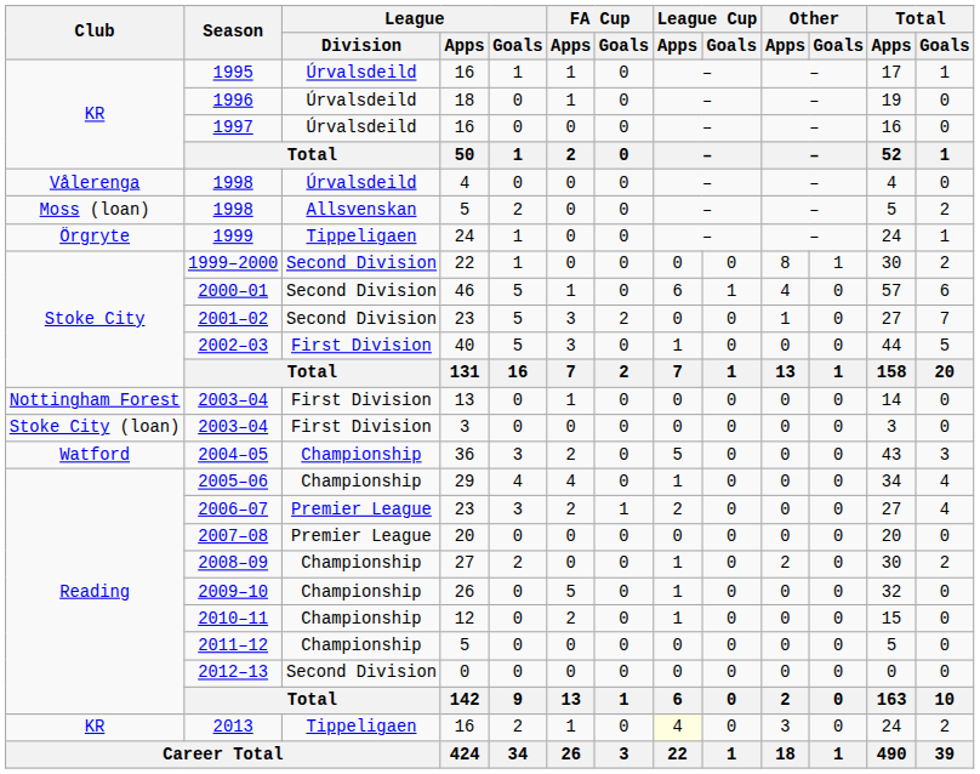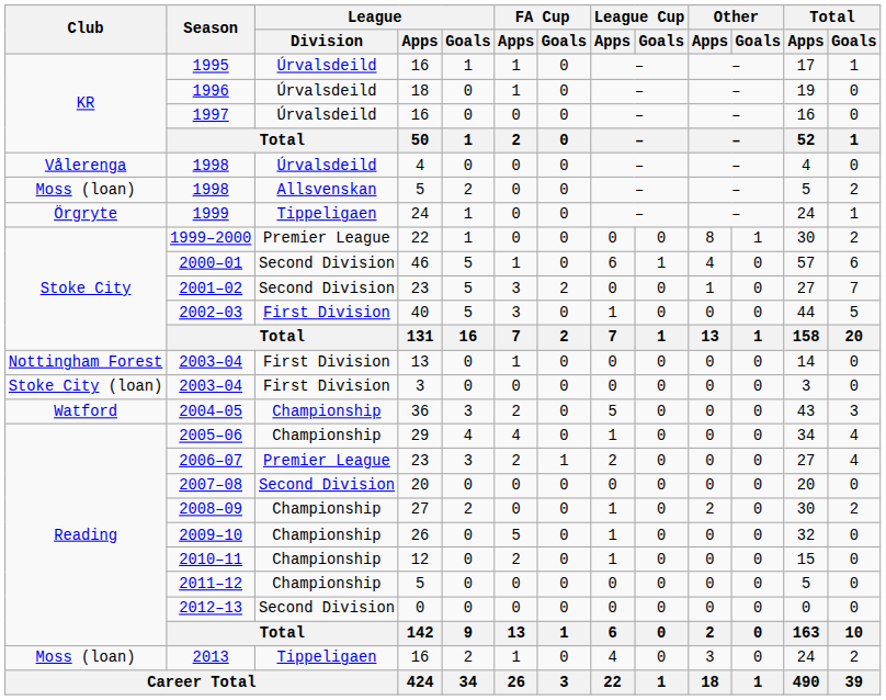 <table class="wikitable" style="text-align: center;">
 <tr>
 <th rowspan="2">Club</th>
 <th rowspan="2">Season</th>
 <th colspan="3">League</th>
 <th colspan="2">FA Cup</th>
 <th colspan="2">League Cup</th>
 <th colspan="2">Other</th>
 <th colspan="2">Total</th>
 </tr>
 <tr>
 <th>Division</th>
 <th>Apps</th>
 <th>Goals</th>
 <th>Apps</th>
 <th>Goals</th>
 <th>Apps</th>
 <th>Goals</th>
 <th>Apps</th>
 <th>Goals</th>
 <th>Apps</th>
 <th>Goals</th>
 </tr>
 <tr>
 <td rowspan="4"><a href='#'>KR</a></td>
 <td><a href='#'>1995</a></td>
 <td><a href='#'>Úrvalsdeild</a></td>
 <td>16</td>
 <td>1</td>
 <td>1</td>
 <td>0</td>
 <td colspan="2">–</td>
 <td colspan="2">–</td>
 <td>17</td>
 <td>1</td>
 </tr>
 <tr>
 <td><a href='#'>1996</a></td>
 <td>Úrvalsdeild</td>
 <td>18</td>
 <td>0</td>
 <td>1</td>
 <td>0</td>
 <td colspan="2">–</td>
 <td colspan="2">–</td>
 <td>19</td>
 <td>0</td>
 </tr>
 <tr>
 <td><a href='#'>1997</a></td>
 <td>Úrvalsdeild</td>
 <td>16</td>
 <td>0</td>
 <td>0</td>
 <td>0</td>
 <td colspan="2">–</td>
 <td colspan="2">–</td>
 <td>16</td>
 <td>0</td>
 </tr>
 <tr>
 <th colspan="2">Total</th>
 <th>50</th>
 <th>1</th>
 <th>2</th>
 <th>0</th>
 <th colspan="2">–</th>
 <th colspan="2">–</th>
 <th>52</th>
 <th>1</th>
 </tr>
 <tr>
 <td><a href='#'>Vålerenga</a></td>
 <td><a href='#'>1998</a></td>
 <td><a href='#'>Úrvalsdeild</a></td>
 <td>4</td>
 <td>0</td>
 <td>0</td>
 <td>0</td>
 <td colspan="2">–</td>
 <td colspan="2">–</td>
 <td>4</td>
 <td>0</td>
 </tr>
 <tr>
 <td><a href='#'>Moss</a> (loan)</td>
 <td><a href='#'>1998</a></td>
 <td><a href='#'>Allsvenskan</a></td>
 <td>5</td>
 <td>2</td>
 <td>0</td>
 <td>0</td>
 <td colspan="2">–</td>
 <td colspan="2">–</td>
 <td>5</td>
 <td>2</td>
 </tr>
 <tr>
 <td><a href='#'>Örgryte</a></td>
 <td><a href='#'>1999</a></td>
 <td><a href='#'>Tippeligaen</a></td>
 <td>24</td>
 <td>1</td>
 <td>0</td>
 <td>0</td>
 <td colspan="2">–</td>
 <td colspan="2">–</td>
 <td>24</td>
 <td>1</td>
 </tr>
 <tr>
 <td rowspan="5"><a href='#'>Stoke City</a></td>
 <td><a href='#'>1999–2000</a></td>
-<td><a href='#'>Second Division</a></td>
+<td>Premier League</td>
 <td>22</td>
 <td>1</td>
 <td>0</td>
 <td>0</td>
 <td>0</td>
 <td>0</td>
 <td>8</td>
 <td>1</td>
 <td>30</td>
 <td>2</td>
 </tr>
 <tr>
 <td><a href='#'>2000–01</a></td>
 <td>Second Division</td>
 <td>46</td>
 <td>5</td>
 <td>1</td>
 <td>0</td>
 <td>6</td>
 <td>1</td>
 <td>4</td>
 <td>0</td>
 <td>57</td>
 <td>6</td>
 </tr>
 <tr>
 <td><a href='#'>2001–02</a></td>
 <td>Second Division</td>
 <td>23</td>
 <td>5</td>
 <td>3</td>
 <td>2</td>
 <td>0</td>
 <td>0</td>
 <td>1</td>
 <td>0</td>
 <td>27</td>
 <td>7</td>
 </tr>
 <tr>
 <td><a href='#'>2002–03</a></td>
 <td><a href='#'>First Division</a></td>
 <td>40</td>
 <td>5</td>
 <td>3</td>
 <td>0</td>
 <td>1</td>
 <td>0</td>
 <td>0</td>
 <td>0</td>
 <td>44</td>
 <td>5</td>
 </tr>
 <tr>
 <th colspan="2">Total</th>
 <th>131</th>
 <th>16</th>
 <th>7</th>
 <th>2</th>
 <th>7</th>
 <th>1</th>
 <th>13</th>
 <th>1</th>
 <th>158</th>
 <th>20</th>
 </tr>
 <tr>
 <td><a href='#'>Nottingham Forest</a></td>
 <td><a href='#'>2003–04</a></td>
 <td>First Division</td>
 <td>13</td>
 <td>0</td>
 <td>1</td>
 <td>0</td>
 <td>0</td>
 <td>0</td>
 <td>0</td>
 <td>0</td>
 <td>14</td>
 <td>0</td>
 </tr>
 <tr>
 <td><a href='#'>Stoke City</a> (loan)</td>
 <td><a href='#'>2003–04</a></td>
 <td>First Division</td>
 <td>3</td>
 <td>0</td>
 <td>0</td>
 <td>0</td>
 <td>0</td>
 <td>0</td>
 <td>0</td>
 <td>0</td>
 <td>3</td>
 <td>0</td>
 </tr>
 <tr>
 <td><a href='#'>Watford</a></td>
 <td><a href='#'>2004–05</a></td>
 <td><a href='#'>Championship</a></td>
 <td>36</td>
 <td>3</td>
 <td>2</td>
 <td>0</td>
 <td>5</td>
 <td>0</td>
 <td>0</td>
 <td>0</td>
 <td>43</td>
 <td>3</td>
 </tr>
 <tr>
 <td rowspan="9"><a href='#'>Reading</a></td>
 <td><a href='#'>2005–06</a></td>
 <td>Championship</td>
 <td>29</td>
 <td>4</td>
 <td>4</td>
 <td>0</td>
 <td>1</td>
 <td>0</td>
 <td>0</td>
 <td>0</td>
 <td>34</td>
 <td>4</td>
 </tr>
 <tr>
 <td><a href='#'>2006–07</a></td>
 <td><a href='#'>Premier League</a></td>
 <td>23</td>
 <td>3</td>
 <td>2</td>
 <td>1</td>
 <td>2</td>
 <td>0</td>
 <td>0</td>
 <td>0</td>
 <td>27</td>
 <td>4</td>
 </tr>
 <tr>
 <td><a href='#'>2007–08</a></td>
-<td>Premier League</td>
+<td><a href='#'>Second Division</a></td>
 <td>20</td>
 <td>0</td>
 <td>0</td>
 <td>0</td>
 <td>0</td>
 <td>0</td>
 <td>0</td>
 <td>0</td>
 <td>20</td>
 <td>0</td>
 </tr>
 <tr>
 <td><a href='#'>2008–09</a></td>
 <td>Championship</td>
 <td>27</td>
 <td>2</td>
 <td>0</td>
 <td>0</td>
 <td>1</td>
 <td>0</td>
 <td>2</td>
 <td>0</td>
 <td>30</td>
 <td>2</td>
 </tr>
 <tr>
 <td><a href='#'>2009–10</a></td>
 <td>Championship</td>
 <td>26</td>
 <td>0</td>
 <td>5</td>
 <td>0</td>
 <td>1</td>
 <td>0</td>
 <td>0</td>
 <td>0</td>
 <td>32</td>
 <td>0</td>
 </tr>
 <tr>
 <td><a href='#'>2010–11</a></td>
 <td>Championship</td>
 <td>12</td>
 <td>0</td>
 <td>2</td>
 <td>0</td>
 <td>1</td>
 <td>0</td>
 <td>0</td>
 <td>0</td>
 <td>15</td>
 <td>0</td>
 </tr>
 <tr>
 <td><a href='#'>2011–12</a></td>
 <td>Championship</td>
 <td>5</td>
 <td>0</td>
 <td>0</td>
 <td>0</td>
 <td>0</td>
 <td>0</td>
 <td>0</td>
 <td>0</td>
 <td>5</td>
 <td>0</td>
 </tr>
 <tr>
 <td><a href='#'>2012–13</a></td>
 <td>Second Division</td>
 <td>0</td>
 <td>0</td>
 <td>0</td>
 <td>0</td>
 <td>0</td>
 <td>0</td>
 <td>0</td>
 <td>0</td>
 <td>0</td>
 <td>0</td>
 </tr>
 <tr>
 <th colspan="2">Total</th>
 <th>142</th>
 <th>9</th>
 <th>13</th>
 <th>1</th>
 <th>6</th>
 <th>0</th>
 <th>2</th>
 <th>0</th>
 <th>163</th>
 <th>10</th>
 </tr>
 <tr>
-<td><a href='#'>KR</a></td>
+<td><a href='#'>Moss</a> (loan)</td>
 <td><a href='#'>2013</a></td>
 <td><a href='#'>Tippeligaen</a></td>
 <td>16</td>
 <td>2</td>
 <td>1</td>
 <td>0</td>
-<td style="background: lightyellow;">4</td>
+<td>4</td>
 <td>0</td>
 <td>3</td>
 <td>0</td>
 <td>24</td>
 <td>2</td>
 </tr>
 <tr>
 <th colspan="3">Career Total</th>
 <th>424</th>
 <th>34</th>
 <th>26</th>
 <th>3</th>
 <th>22</th>
 <th>1</th>
 <th>18</th>
 <th>1</th>
 <th>490</th>
 <th>39</th>
 </tr>
 </table>
